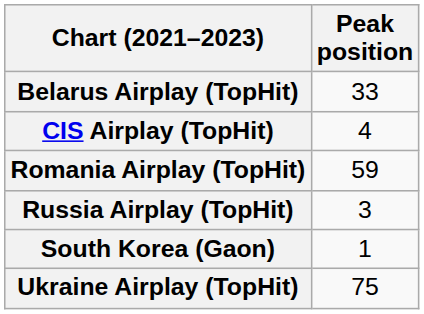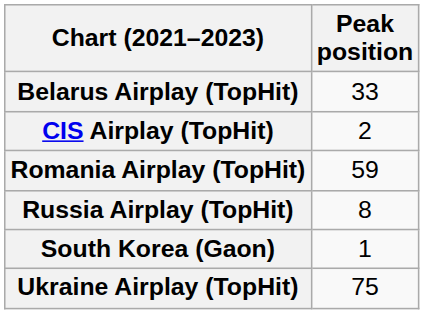 <table class="wikitable sortable plainrowheaders" style="text-align:center">
 <tr>
 <th scope="col">Chart (2021–2023)</th>
 <th scope="col">Peak<br>position</th>
 </tr>
 <tr>
 <th scope="row">Belarus Airplay (TopHit)</th>
 <td>33</td>
 </tr>
 <tr>
 <th scope="row"><a href='#'>CIS</a> Airplay (TopHit)</th>
-<td>4</td>
+<td>2</td>
 </tr>
 <tr>
 <th scope="row">Romania Airplay (TopHit)</th>
 <td>59</td>
 </tr>
 <tr>
 <th scope="row">Russia Airplay (TopHit)</th>
-<td>3</td>
+<td>8</td>
 </tr>
 <tr>
 <th scope="row">South Korea (Gaon)</th>
 <td>1</td>
 </tr>
 <tr>
 <th scope="row">Ukraine Airplay (TopHit)</th>
 <td>75</td>
 </tr>
 </table>
